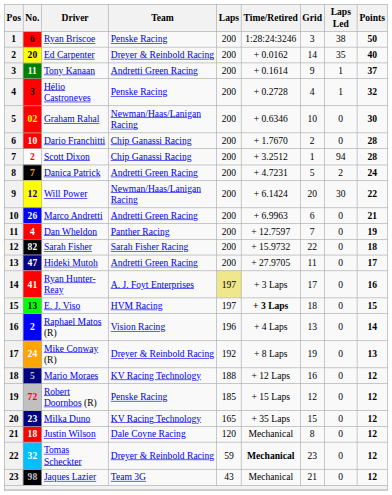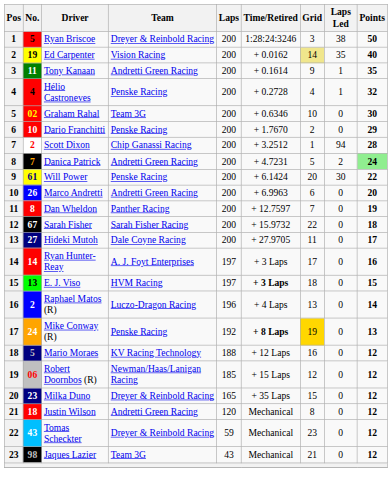 <table class="wikitable" style="font-size:95%;">
 <tr>
 <th>Pos</th>
 <th>No.</th>
 <th>Driver</th>
 <th>Team</th>
 <th>Laps</th>
 <th>Time/Retired</th>
 <th>Grid</th>
 <th>Laps Led</th>
 <th>Points</th>
 </tr>
 <tr>
 <th>1</th>
-<td style="background:#FF0000; color:black;" align="center"><strong>6</strong></td>
+<td style="background:#FF0000; color:black;" align="center"><strong>5</strong></td>
 <td> <a href='#'>Ryan Briscoe</a></td>
-<td><a href='#'>Penske Racing</a></td>
+<td><a href='#'>Dreyer & Reinbold Racing</a></td>
 <td align=center>200</td>
 <td align=center>1:28:24:3246</td>
 <td align=center>3</td>
 <td align=center>38</td>
 <td align=center><strong>50</strong></td>
 </tr>
 <tr>
 <th>2</th>
-<td style="background:yellow; color:black;" align=center><strong>20</strong></td>
+<td style="background:yellow; color:black;" align=center><strong>19</strong></td>
 <td> <a href='#'>Ed Carpenter</a></td>
-<td><a href='#'>Dreyer & Reinbold Racing</a></td>
+<td><a href='#'>Vision Racing</a></td>
 <td align=center>200</td>
 <td align=center>+ 0.0162</td>
-<td align=center>14</td>
+<td align=center style="background: khaki;">14</td>
 <td align=center>35</td>
 <td align=center><strong>40</strong></td>
 </tr>
 <tr>
 <th>3</th>
 <td style="background:green; color:white;" align=center><strong>11</strong></td>
 <td> <a href='#'>Tony Kanaan</a></td>
 <td><a href='#'>Andretti Green Racing</a></td>
 <td align=center>200</td>
 <td align=center>+ 0.1614</td>
 <td align=center>9</td>
 <td align=center>1</td>
-<td align=center><strong>37</strong></td>
+<td align=center><strong>35</strong></td>
 </tr>
 <tr>
 <th>4</th>
-<td style="background:#FF0000; color:black;" align="center"><strong>3</strong></td>
+<td style="background:#FF0000; color:black;" align="center"><strong>4</strong></td>
 <td> <a href='#'>Hélio Castroneves</a></td>
 <td><a href='#'>Penske Racing</a></td>
 <td align=center>200</td>
 <td align=center>+ 0.2728</td>
 <td align=center>4</td>
 <td align=center>1</td>
 <td align=center><strong>32</strong></td>
 </tr>
 <tr>
 <th>5</th>
 <td style="background:red; color:yellow;" align=center><strong>02</strong></td>
 <td> <a href='#'>Graham Rahal</a></td>
-<td><a href='#'>Newman/Haas/Lanigan Racing</a></td>
+<td><a href='#'>Team 3G</a></td>
 <td align=center>200</td>
 <td align=center>+ 0.6346</td>
 <td align=center>10</td>
 <td align=center>0</td>
 <td align=center><strong>30</strong></td>
 </tr>
 <tr>
 <th>6</th>
 <td style="background:red; color:white;" align=center><strong>10</strong></td>
 <td> <a href='#'>Dario Franchitti</a></td>
-<td><a href='#'>Chip Ganassi Racing</a></td>
+<td><a href='#'>Penske Racing</a></td>
 <td align=center>200</td>
 <td align=center>+ 1.7670</td>
 <td align=center>2</td>
 <td align=center>0</td>
-<td align=center><strong>28</strong></td>
+<td align=center><strong>29</strong></td>
 </tr>
 <tr>
 <th>7</th>
 <td style="background:#FFFFFF; color:red;" align=center><strong>2</strong></td>
 <td> <a href='#'>Scott Dixon</a></td>
 <td><a href='#'>Chip Ganassi Racing</a></td>
 <td align=center>200</td>
 <td align=center>+ 3.2512</td>
 <td align=center>1</td>
 <td align=center>94</td>
 <td align=center><strong>28</strong></td>
 </tr>
 <tr>
 <th>8</th>
 <td style="background:black; color:orange;" align=center><strong>7</strong></td>
 <td> <a href='#'>Danica Patrick</a></td>
 <td><a href='#'>Andretti Green Racing</a></td>
 <td align=center>200</td>
 <td align=center>+ 4.7231</td>
 <td align=center>5</td>
 <td align=center>2</td>
-<td align=center><strong>24</strong></td>
+<td align=center style="background: lightgreen;"><strong>24</strong></td>
 </tr>
 <tr>
 <th>9</th>
-<td style="background:yellow; color:navy;" align="center"><strong>12</strong></td>
+<td style="background:yellow; color:navy;" align="center"><strong>61</strong></td>
 <td> <a href='#'>Will Power</a></td>
-<td><a href='#'>Newman/Haas/Lanigan Racing</a></td>
+<td><a href='#'>Penske Racing</a></td>
 <td align=center>200</td>
 <td align=center>+ 6.1424</td>
 <td align=center>20</td>
 <td align=center>30</td>
 <td align=center><strong>22</strong></td>
 </tr>
 <tr>
 <th>10</th>
 <td style="background:blue; color:white;" align=center><strong>26</strong></td>
 <td> <a href='#'>Marco Andretti</a></td>
 <td><a href='#'>Andretti Green Racing</a></td>
 <td align=center>200</td>
 <td align=center>+ 6.9963</td>
 <td align=center>6</td>
 <td align=center>0</td>
-<td align=center><strong>21</strong></td>
+<td align=center><strong>20</strong></td>
 </tr>
 <tr>
 <th>11</th>
-<td style="background:red; color:white;" align=center><strong>4</strong></td>
+<td style="background:red; color:white;" align=center><strong>8</strong></td>
 <td> <a href='#'>Dan Wheldon</a></td>
 <td><a href='#'>Panther Racing</a></td>
 <td align=center>200</td>
 <td align=center>+ 12.7597</td>
 <td align=center>7</td>
 <td align=center>0</td>
 <td align=center><strong>19</strong></td>
 </tr>
 <tr>
 <th>12</th>
-<td style="background:black; color:white;" align=center><strong>82</strong></td>
+<td style="background:black; color:white;" align=center><strong>67</strong></td>
 <td> <a href='#'>Sarah Fisher</a></td>
 <td><a href='#'>Sarah Fisher Racing</a></td>
 <td align=center>200</td>
 <td align=center>+ 15.9732</td>
 <td align=center>22</td>
 <td align=center>0</td>
 <td align=center><strong>18</strong></td>
 </tr>
 <tr>
 <th>13</th>
-<td style="background:navy; color:white;" align=center><strong>47</strong></td>
+<td style="background:navy; color:white;" align=center><strong>27</strong></td>
 <td> <a href='#'>Hideki Mutoh</a></td>
-<td><a href='#'>Andretti Green Racing</a></td>
+<td><a href='#'>Dale Coyne Racing</a></td>
 <td align=center>200</td>
 <td align=center>+ 27.9705</td>
 <td align=center>11</td>
 <td align=center>0</td>
 <td align=center><strong>17</strong></td>
 </tr>
 <tr>
 <th>14</th>
-<td style="background:red; color:white;" align=center><strong>41</strong></td>
+<td style="background:red; color:white;" align=center><strong>14</strong></td>
 <td> <a href='#'>Ryan Hunter-Reay</a></td>
 <td><a href='#'>A. J. Foyt Enterprises</a></td>
-<td align=center style="background: khaki;">197</td>
+<td align=center>197</td>
 <td align=center>+ 3 Laps</td>
 <td align=center>17</td>
 <td align=center>0</td>
 <td align=center><strong>16</strong></td>
 </tr>
 <tr>
 <th>15</th>
 <td style="background:lime; color:black;" align=center><strong>13</strong></td>
 <td> <a href='#'>E. J. Viso</a></td>
 <td><a href='#'>HVM Racing</a></td>
 <td align=center>197</td>
 <td align=center><strong>+ 3 Laps</strong></td>
 <td align=center>18</td>
 <td align=center>0</td>
 <td align=center><strong>15</strong></td>
 </tr>
 <tr>
 <th>16</th>
 <td style="background:blue; color:white;" align=center><strong>2</strong></td>
 <td> <a href='#'>Raphael Matos</a> (R)</td>
-<td><a href='#'>Vision Racing</a></td>
+<td><a href='#'>Luczo-Dragon Racing</a></td>
 <td align=center>196</td>
 <td align=center>+ 4 Laps</td>
 <td align=center>13</td>
 <td align=center>0</td>
 <td align=center><strong>14</strong></td>
 </tr>
 <tr>
 <th>17</th>
 <td style="background:orange; color:white;" align=center><strong>24</strong></td>
 <td> <a href='#'>Mike Conway</a> (R)</td>
-<td><a href='#'>Dreyer & Reinbold Racing</a></td>
+<td><a href='#'>Penske Racing</a></td>
 <td align=center>192</td>
-<td align=center>+ 8 Laps</td>
-<td align=center>19</td>
+<td align=center><strong>+ 8 Laps</strong></td>
+<td align=center style="background: gold;">19</td>
 <td align=center>0</td>
 <td align=center><strong>13</strong></td>
 </tr>
 <tr>
 <th>18</th>
 <td style="background:navy; color:silver;" align=center><strong>5</strong></td>
 <td> <a href='#'>Mario Moraes</a></td>
 <td><a href='#'>KV Racing Technology</a></td>
 <td align=center>188</td>
 <td align=center>+ 12 Laps</td>
 <td align=center>16</td>
 <td align=center>0</td>
 <td align=center><strong>12</strong></td>
 </tr>
 <tr>
 <th>19</th>
-<td style="background:silver; color:red;" align=center><strong>72</strong></td>
+<td style="background:silver; color:red;" align=center><strong>06</strong></td>
 <td> <a href='#'>Robert Doornbos</a> (R)</td>
-<td><a href='#'>Penske Racing</a></td>
+<td><a href='#'>Newman/Haas/Lanigan Racing</a></td>
 <td align=center>185</td>
 <td align=center>+ 15 Laps</td>
 <td align=center>12</td>
 <td align=center>0</td>
 <td align=center><strong>12</strong></td>
 </tr>
 <tr>
 <th>20</th>
 <td style="background:navy; color:white;" align=center><strong>23</strong></td>
 <td> <a href='#'>Milka Duno</a></td>
-<td><a href='#'>KV Racing Technology</a></td>
+<td><a href='#'>Dreyer & Reinbold Racing</a></td>
 <td align=center>165</td>
 <td align=center>+ 35 Laps</td>
 <td align=center>15</td>
 <td align=center>0</td>
 <td align=center><strong>12</strong></td>
 </tr>
 <tr>
 <th>21</th>
 <td style="background:red; color:white;" align=center><strong>18</strong></td>
 <td> <a href='#'>Justin Wilson</a></td>
-<td><a href='#'>Dale Coyne Racing</a></td>
+<td><a href='#'>Andretti Green Racing</a></td>
 <td align=center>120</td>
 <td align=center>Mechanical</td>
 <td align=center>8</td>
 <td align=center>0</td>
 <td align=center><strong>12</strong></td>
 </tr>
 <tr>
 <th>22</th>
-<td style="background:DeepSkyBlue; color:white;" align=center><strong>32</strong></td>
+<td style="background:DeepSkyBlue; color:white;" align=center><strong>43</strong></td>
 <td> <a href='#'>Tomas Scheckter</a></td>
 <td><a href='#'>Dreyer & Reinbold Racing</a></td>
 <td align=center>59</td>
-<td align=center><strong>Mechanical</strong></td>
+<td align=center>Mechanical</td>
 <td align=center>23</td>
 <td align=center>0</td>
 <td align=center><strong>12</strong></td>
 </tr>
 <tr>
 <th>23</th>
 <td style="background:black; color:silver;" align=center><strong>98</strong></td>
 <td> <a href='#'>Jaques Lazier</a></td>
 <td><a href='#'>Team 3G</a></td>
 <td align=center>43</td>
 <td align=center>Mechanical</td>
 <td align=center>21</td>
 <td align=center>0</td>
 <td align=center><strong>12</strong></td>
 </tr>
 <tr>
 <th colspan=9></th>
 </tr>
 <tr>
 </tr>
 </table>
